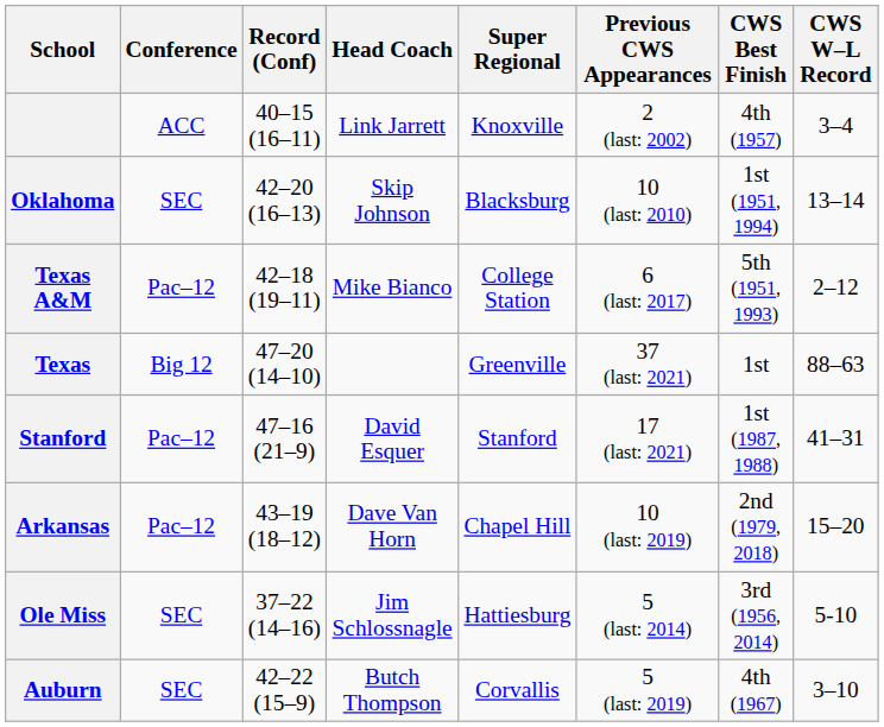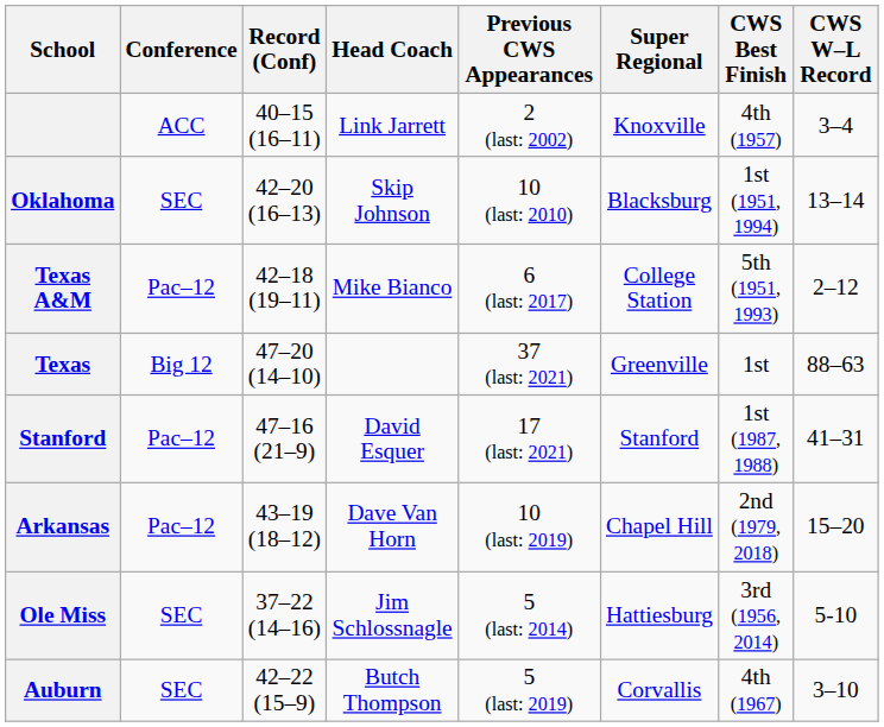 <table class="wikitable sortable plainrowheaders" style="text-align:center">
 <tr>
 <th scope="col">School</th>
 <th scope="col">Conference</th>
 <th scope="col">Record (Conf)</th>
 <th scope="col">Head Coach</th>
+<th scope="col">Previous CWS Appearances</th>
 <th scope="col">Super Regional</th>
-<th scope="col">Previous CWS Appearances</th>
 <th scope="col">CWS Best Finish</th>
 <th scope="col">CWS W–L Record</th>
 </tr>
 <tr>
 <th scope="row" style="text-align:center"></th>
 <td><a href='#'>ACC</a></td>
 <td>40–15 (16–11)</td>
 <td><a href='#'>Link Jarrett</a></td>
+<td>2<br><small>(last: <a href='#'>2002</a>)</small></td>
 <td><a href='#'>Knoxville</a></td>
-<td>2<br><small>(last: <a href='#'>2002</a>)</small></td>
 <td>4th<br><small>(<a href='#'>1957</a>)</small></td>
 <td>3–4</td>
 </tr>
 <tr>
 <th scope="row" style="text-align:center"><a href='#'>Oklahoma</a></th>
 <td><a href='#'>SEC</a></td>
 <td>42–20 (16–13)</td>
 <td><a href='#'>Skip Johnson</a></td>
+<td>10<br><small>(last: <a href='#'>2010</a>)</small></td>
 <td><a href='#'>Blacksburg</a></td>
-<td>10<br><small>(last: <a href='#'>2010</a>)</small></td>
 <td>1st<br><small>(<a href='#'>1951</a>, <a href='#'>1994</a>)</small></td>
 <td>13–14</td>
 </tr>
 <tr>
 <th scope="row" style="text-align:center"><a href='#'>Texas A&M</a></th>
 <td><a href='#'>Pac–12</a></td>
 <td>42–18 (19–11)</td>
 <td><a href='#'>Mike Bianco</a></td>
+<td>6<br><small>(last: <a href='#'>2017</a>)</small></td>
 <td><a href='#'>College Station</a></td>
-<td>6<br><small>(last: <a href='#'>2017</a>)</small></td>
 <td>5th<br><small>(<a href='#'>1951</a>, <a href='#'>1993</a>)</small></td>
 <td>2–12</td>
 </tr>
 <tr>
 <th scope="row" style="text-align:center"><a href='#'>Texas</a></th>
 <td><a href='#'>Big 12</a></td>
 <td>47–20 (14–10)</td>
 <td></td>
+<td>37<br><small>(last: <a href='#'>2021</a>)</small></td>
 <td><a href='#'>Greenville</a></td>
-<td>37<br><small>(last: <a href='#'>2021</a>)</small></td>
 <td>1st<br></td>
 <td>88–63</td>
 </tr>
 <tr>
 <th scope="row" style="text-align:center"><a href='#'>Stanford</a></th>
 <td><a href='#'>Pac–12</a></td>
 <td>47–16 (21–9)</td>
 <td><a href='#'>David Esquer</a></td>
+<td>17<br><small>(last: <a href='#'>2021</a>)</small></td>
 <td><a href='#'>Stanford</a></td>
-<td>17<br><small>(last: <a href='#'>2021</a>)</small></td>
 <td>1st<br><small>(<a href='#'>1987</a>, <a href='#'>1988</a>)</small></td>
 <td>41–31</td>
 </tr>
 <tr>
 <th scope="row" style="text-align:center"><a href='#'>Arkansas</a></th>
 <td><a href='#'>Pac–12</a></td>
 <td>43–19 (18–12)</td>
 <td><a href='#'>Dave Van Horn</a></td>
+<td>10<br><small>(last: <a href='#'>2019</a>)</small></td>
 <td><a href='#'>Chapel Hill</a></td>
-<td>10<br><small>(last: <a href='#'>2019</a>)</small></td>
 <td>2nd<br><small>(<a href='#'>1979</a>, <a href='#'>2018</a>)</small></td>
 <td>15–20</td>
 </tr>
 <tr>
 <th scope="row" style="text-align:center"><a href='#'>Ole Miss</a></th>
 <td><a href='#'>SEC</a></td>
 <td>37–22 (14–16)</td>
 <td><a href='#'>Jim Schlossnagle</a></td>
+<td>5<br><small>(last: <a href='#'>2014</a>)</small></td>
 <td><a href='#'>Hattiesburg</a></td>
-<td>5<br><small>(last: <a href='#'>2014</a>)</small></td>
 <td>3rd<br><small>(<a href='#'>1956</a>, <a href='#'>2014</a>)</small></td>
 <td>5-10</td>
 </tr>
 <tr>
 <th scope="row" style="text-align:center"><a href='#'>Auburn</a></th>
 <td><a href='#'>SEC</a></td>
 <td>42–22 (15–9)</td>
 <td><a href='#'>Butch Thompson</a></td>
+<td>5<br><small>(last: <a href='#'>2019</a>)</small></td>
 <td><a href='#'>Corvallis</a></td>
-<td>5<br><small>(last: <a href='#'>2019</a>)</small></td>
 <td>4th<br><small>(<a href='#'>1967</a>)</small></td>
 <td>3–10</td>
 </tr>
 </table>
